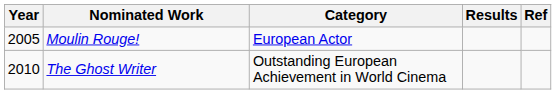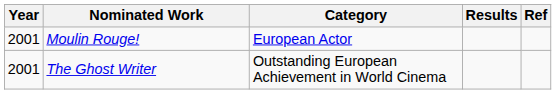 <table class="wikitable">
 <tr>
 <th scope="col" style="width:1em;">Year</th>
 <th scope="col" style="width:35em;">Nominated Work</th>
 <th scope="col" style="width:35em;">Category</th>
 <th scope="col" style="width:1em;">Results</th>
 <th scope="col" style="width:1em;">Ref</th>
 </tr>
 <tr>
-<td>2005</td>
+<td>2001</td>
 <td><em><a href='#'>Moulin Rouge!</a></em></td>
 <td><a href='#'>European Actor</a></td>
 <td></td>
 <td></td>
 </tr>
 <tr>
-<td>2010</td>
+<td>2001</td>
 <td><em><a href='#'>The Ghost Writer</a></em></td>
 <td>Outstanding European Achievement in World Cinema</td>
 <td></td>
 <td></td>
 </tr>
 </table>
